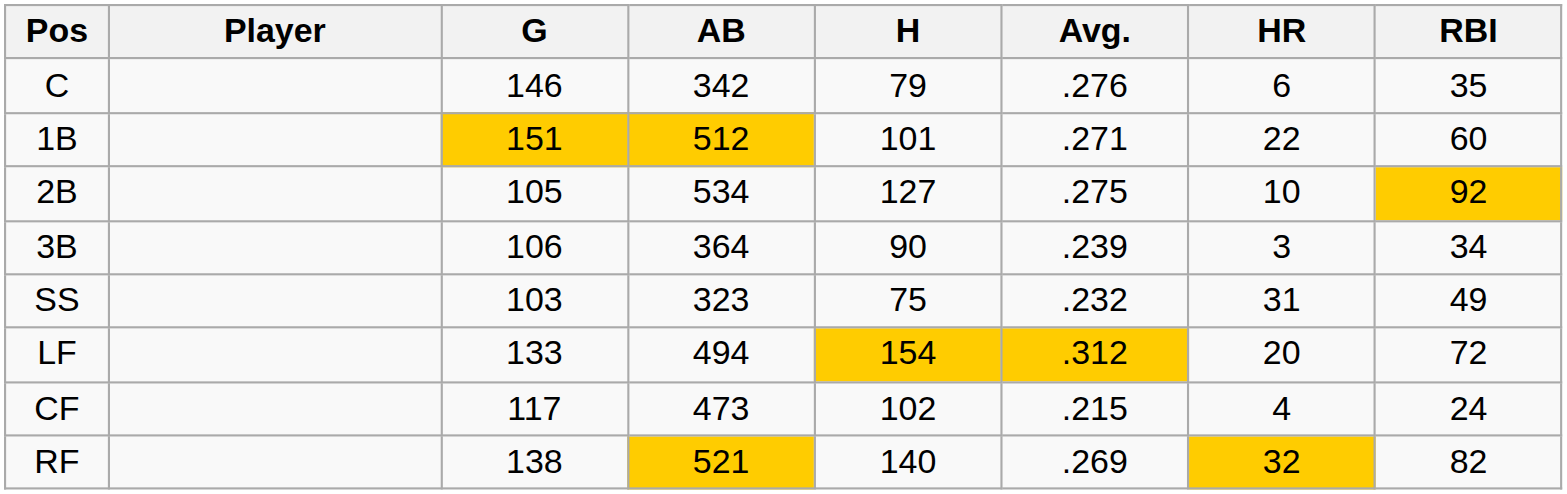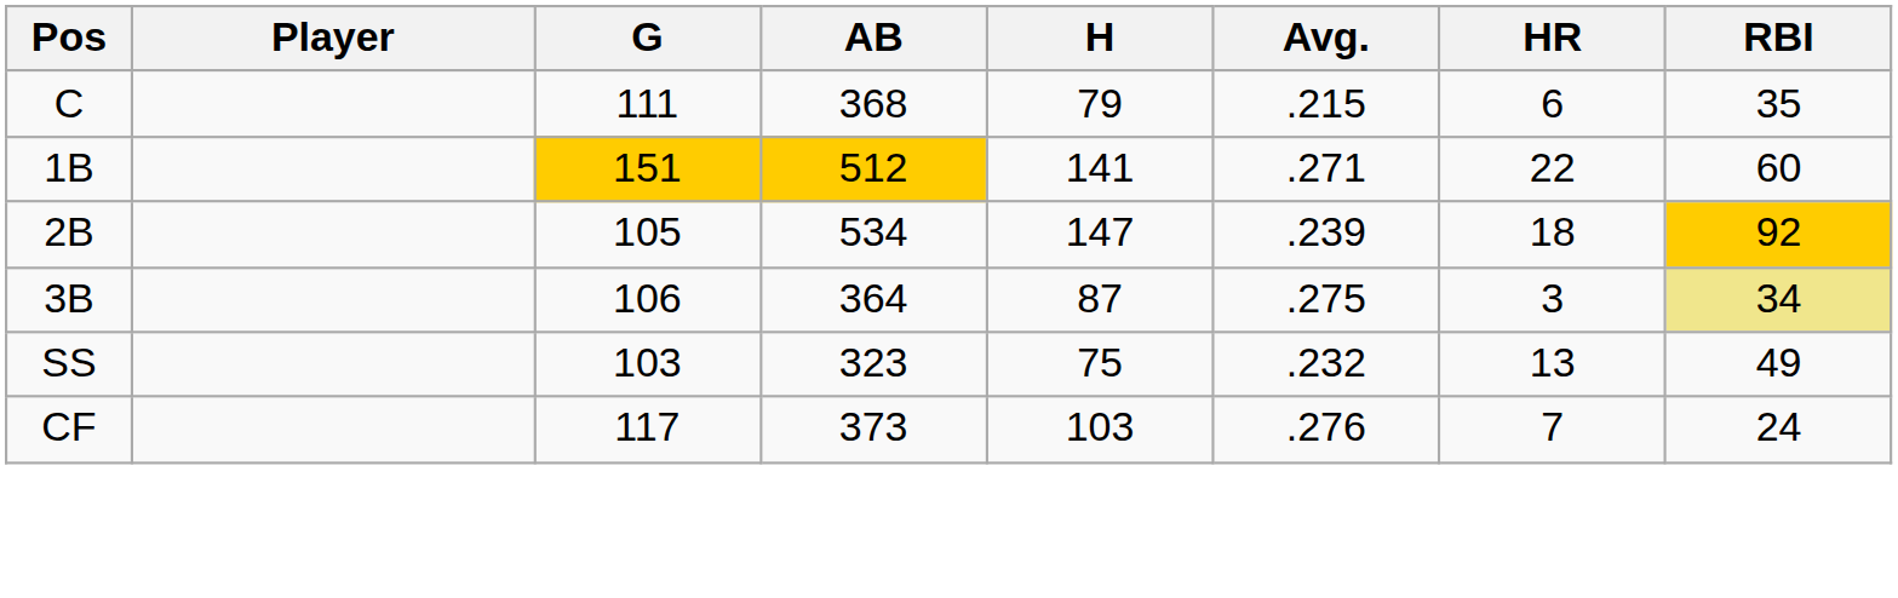 <table class="wikitable sortable">
 <tr>
 <th bgcolor="#DDDDFF" width="5%">Pos</th>
 <th bgcolor="#DDDDFF" width="16%">Player</th>
 <th bgcolor="#DDDDFF" width="9%">G</th>
 <th bgcolor="#DDDDFF" width="9%">AB</th>
 <th bgcolor="#DDDDFF" width="9%">H</th>
 <th bgcolor="#DDDDFF" width="9%">Avg.</th>
 <th bgcolor="#DDDDFF" width="9%">HR</th>
 <th bgcolor="#DDDDFF" width="9%">RBI</th>
 </tr>
 <tr align="center">
 <td>C</td>
 <td></td>
-<td>146</td>
-<td>342</td>
+<td>111</td>
+<td>368</td>
 <td>79</td>
-<td>.276</td>
+<td>.215</td>
 <td>6</td>
 <td>35</td>
 </tr>
 <tr align="center">
 <td>1B</td>
 <td></td>
 <td bgcolor="FFCC00">151</td>
 <td bgcolor="FFCC00">512</td>
-<td>101</td>
+<td>141</td>
 <td>.271</td>
 <td>22</td>
 <td>60</td>
 </tr>
 <tr align="center">
 <td>2B</td>
 <td></td>
 <td>105</td>
 <td>534</td>
-<td>127</td>
-<td>.275</td>
-<td>10</td>
+<td>147</td>
+<td>.239</td>
+<td>18</td>
 <td bgcolor="FFCC00">92</td>
 </tr>
 <tr align="center">
 <td>3B</td>
 <td></td>
 <td>106</td>
 <td>364</td>
-<td>90</td>
-<td>.239</td>
+<td>87</td>
+<td>.275</td>
 <td>3</td>
-<td>34</td>
+<td style="background: khaki;">34</td>
 </tr>
 <tr align="center">
 <td>SS</td>
 <td></td>
 <td>103</td>
 <td>323</td>
 <td>75</td>
 <td>.232</td>
-<td>31</td>
+<td>13</td>
 <td>49</td>
-</tr>
-<tr align="center">
-<td>LF</td>
-<td></td>
-<td>133</td>
-<td>494</td>
-<td bgcolor="FFCC00">154</td>
-<td bgcolor="FFCC00">.312</td>
-<td>20</td>
-<td>72</td>
 </tr>
 <tr align="center">
 <td>CF</td>
 <td></td>
 <td>117</td>
-<td>473</td>
-<td>102</td>
-<td>.215</td>
-<td>4</td>
+<td>373</td>
+<td>103</td>
+<td>.276</td>
+<td>7</td>
 <td>24</td>
 </tr>
-<tr align="center">
-<td>RF</td>
-<td></td>
-<td>138</td>
-<td bgcolor="FFCC00">521</td>
-<td>140</td>
-<td>.269</td>
-<td bgcolor="FFCC00">32</td>
-<td>82</td>
-</tr>
 </table>
